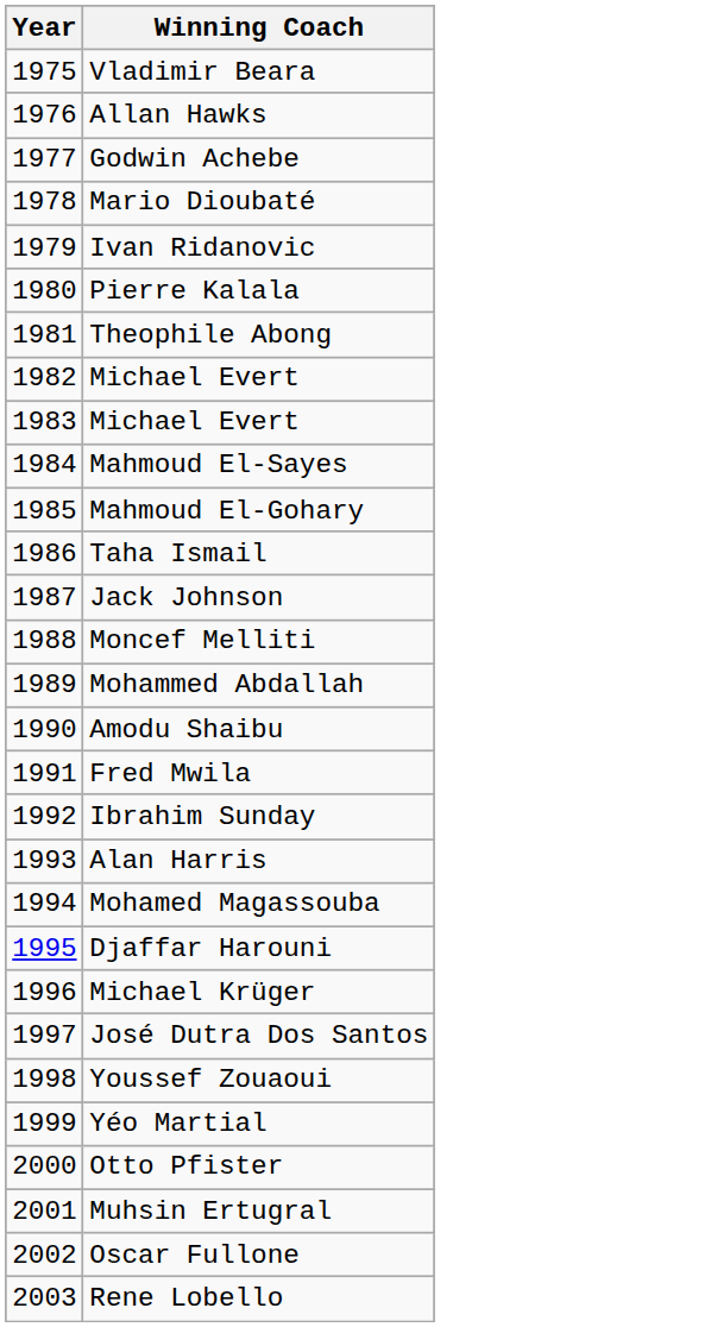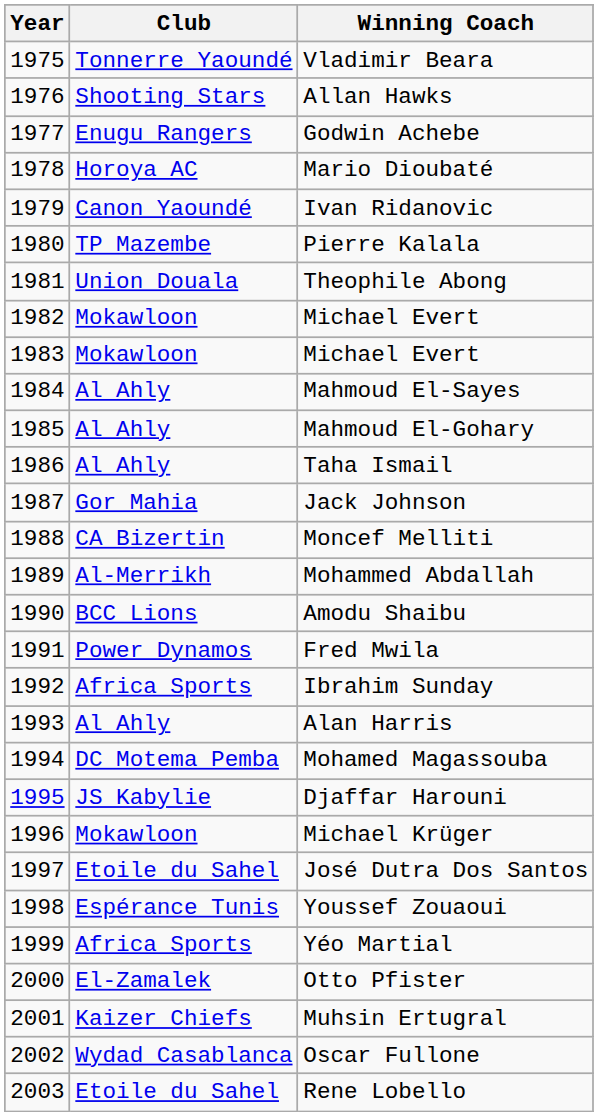 <table class=wikitable>
 <tr>
 <th>Year</th>
+<th>Club</th>
 <th>Winning Coach</th>
 </tr>
 <tr>
 <td align=center>1975</td>
+<td><a href='#'>Tonnerre Yaoundé</a></td>
 <td>Vladimir Beara</td>
 </tr>
 <tr>
 <td align=center>1976</td>
+<td><a href='#'>Shooting Stars</a></td>
 <td>Allan Hawks</td>
 </tr>
 <tr>
 <td align=center>1977</td>
+<td><a href='#'>Enugu Rangers</a></td>
 <td>Godwin Achebe</td>
 </tr>
 <tr>
 <td align=center>1978</td>
+<td><a href='#'>Horoya AC</a></td>
 <td>Mario Dioubaté</td>
 </tr>
 <tr>
 <td align=center>1979</td>
+<td><a href='#'>Canon Yaoundé</a></td>
 <td>Ivan Ridanovic</td>
 </tr>
 <tr>
 <td align=center>1980</td>
+<td><a href='#'>TP Mazembe</a></td>
 <td>Pierre Kalala</td>
 </tr>
 <tr>
 <td align=center>1981</td>
+<td><a href='#'>Union Douala</a></td>
 <td>Theophile Abong</td>
 </tr>
 <tr>
 <td align=center>1982</td>
+<td><a href='#'>Mokawloon</a></td>
 <td>Michael Evert</td>
 </tr>
 <tr>
 <td align=center>1983</td>
+<td><a href='#'>Mokawloon</a></td>
 <td>Michael Evert</td>
 </tr>
 <tr>
 <td align=center>1984</td>
+<td><a href='#'>Al Ahly</a></td>
 <td>Mahmoud El-Sayes</td>
 </tr>
 <tr>
 <td align=center>1985</td>
+<td><a href='#'>Al Ahly</a></td>
 <td>Mahmoud El-Gohary</td>
 </tr>
 <tr>
 <td align=center>1986</td>
+<td><a href='#'>Al Ahly</a></td>
 <td>Taha Ismail</td>
 </tr>
 <tr>
 <td align=center>1987</td>
+<td><a href='#'>Gor Mahia</a></td>
 <td>Jack Johnson</td>
 </tr>
 <tr>
 <td align=center>1988</td>
+<td><a href='#'>CA Bizertin</a></td>
 <td>Moncef Melliti</td>
 </tr>
 <tr>
 <td align=center>1989</td>
+<td><a href='#'>Al-Merrikh</a></td>
 <td>Mohammed Abdallah</td>
 </tr>
 <tr>
 <td align=center>1990</td>
+<td><a href='#'>BCC Lions</a></td>
 <td>Amodu Shaibu</td>
 </tr>
 <tr>
 <td align=center>1991</td>
+<td><a href='#'>Power Dynamos</a></td>
 <td>Fred Mwila</td>
 </tr>
 <tr>
 <td align=center>1992</td>
+<td><a href='#'>Africa Sports</a></td>
 <td>Ibrahim Sunday</td>
 </tr>
 <tr>
 <td align=center>1993</td>
+<td><a href='#'>Al Ahly</a></td>
 <td>Alan Harris</td>
 </tr>
 <tr>
 <td align=center>1994</td>
+<td><a href='#'>DC Motema Pemba</a></td>
 <td>Mohamed Magassouba</td>
 </tr>
 <tr>
 <td align=center><a href='#'>1995</a></td>
+<td><a href='#'>JS Kabylie</a></td>
 <td>Djaffar Harouni</td>
 </tr>
 <tr>
 <td align=center>1996</td>
+<td><a href='#'>Mokawloon</a></td>
 <td>Michael Krüger</td>
 </tr>
 <tr>
 <td align=center>1997</td>
+<td><a href='#'>Etoile du Sahel</a></td>
 <td>José Dutra Dos Santos</td>
 </tr>
 <tr>
 <td align=center>1998</td>
+<td><a href='#'>Espérance Tunis</a></td>
 <td>Youssef Zouaoui</td>
 </tr>
 <tr>
 <td align=center>1999</td>
+<td><a href='#'>Africa Sports</a></td>
 <td>Yéo Martial</td>
 </tr>
 <tr>
 <td align=center>2000</td>
+<td><a href='#'>El-Zamalek</a></td>
 <td>Otto Pfister</td>
 </tr>
 <tr>
 <td align=center>2001</td>
+<td><a href='#'>Kaizer Chiefs</a></td>
 <td>Muhsin Ertugral</td>
 </tr>
 <tr>
 <td align=center>2002</td>
+<td><a href='#'>Wydad Casablanca</a></td>
 <td>Oscar Fullone</td>
 </tr>
 <tr>
 <td align=center>2003</td>
+<td><a href='#'>Etoile du Sahel</a></td>
 <td>Rene Lobello</td>
 </tr>
 </table>
